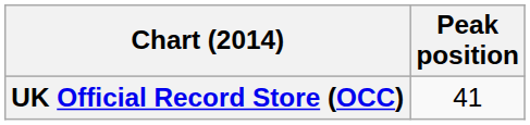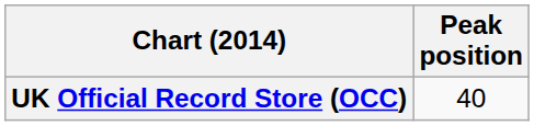 <table class="wikitable sortable plainrowheaders" style="text-align:center">
 <tr>
 <th scope="col">Chart (2014)</th>
 <th scope="col">Peak<br>position</th>
 </tr>
 <tr>
 <th scope="row">UK <a href='#'>Official Record Store</a> (<a href='#'>OCC</a>)</th>
-<td>41</td>
+<td>40</td>
 </tr>
 </table>
